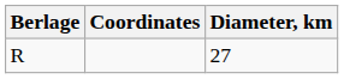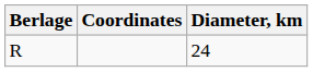 <table class="wikitable">
 <tr>
 <th>Berlage</th>
 <th class="unsortable">Coordinates</th>
 <th>Diameter, km</th>
 </tr>
 <tr>
 <td>R</td>
 <td></td>
-<td>27</td>
+<td>24</td>
 </tr>
 </table>
